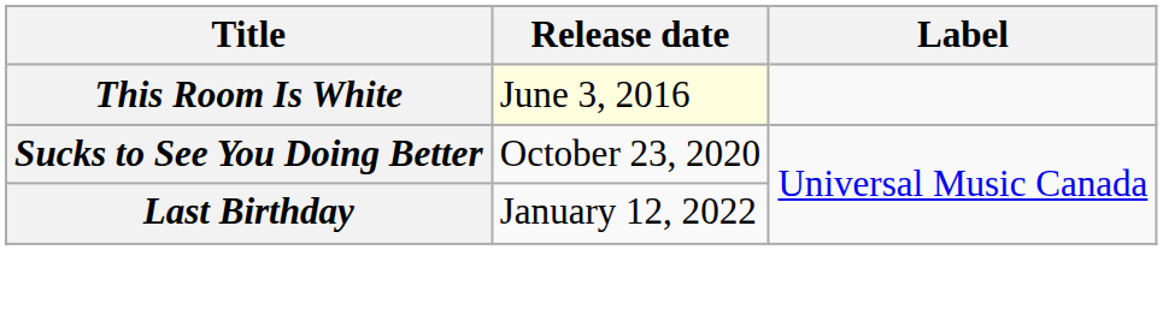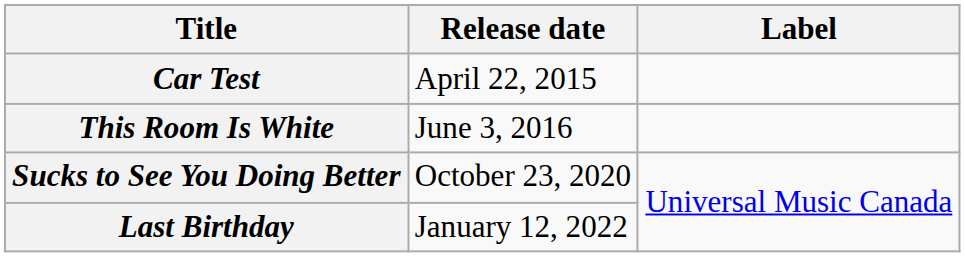 <table class="wikitable plainrowheaders">
 <tr>
 <th>Title</th>
 <th>Release date</th>
 <th>Label</th>
 </tr>
 <tr>
+<th scope="row"><em>Car Test</em></th>
+<td>April 22, 2015</td>
+<td></td>
+</tr>
+<tr>
 <th scope="row"><em>This Room Is White</em></th>
-<td style="background: lightyellow;">June 3, 2016</td>
+<td>June 3, 2016</td>
 <td></td>
 </tr>
 <tr>
 <th scope="row"><em>Sucks to See You Doing Better</em></th>
 <td>October 23, 2020</td>
 <td rowspan="2"><a href='#'>Universal Music Canada</a></td>
 </tr>
 <tr>
 <th scope="row"><em>Last Birthday</em></th>
 <td>January 12, 2022</td>
 </tr>
 </table>
